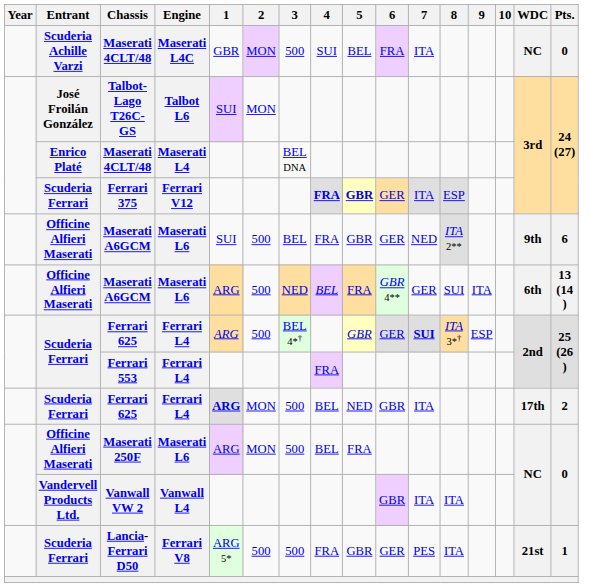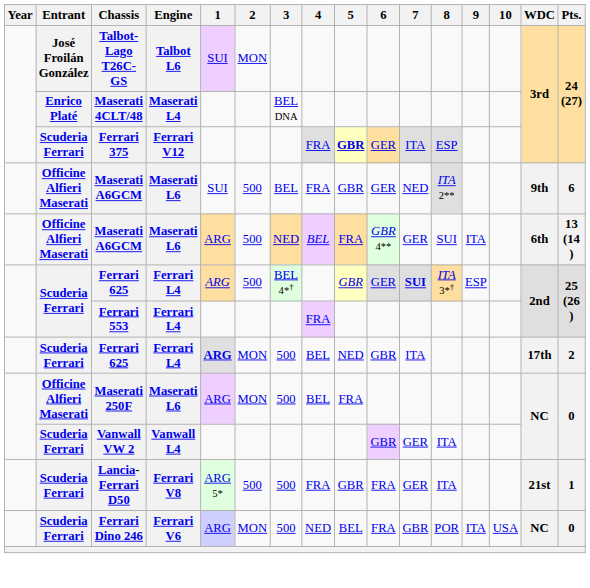 <table class="wikitable" style="text-align:center; font-size:90%">
 <tr>
 <th>Year</th>
 <th>Entrant</th>
 <th>Chassis</th>
 <th>Engine</th>
 <th>1</th>
 <th>2</th>
 <th>3</th>
 <th>4</th>
 <th>5</th>
 <th>6</th>
 <th>7</th>
 <th>8</th>
 <th>9</th>
 <th>10</th>
 <th>WDC</th>
 <th>Pts.</th>
-</tr>
-<tr>
-<td></td>
-<th><a href='#'>Scuderia Achille Varzi</a></th>
-<th><a href='#'>Maserati</a> <a href='#'>4CLT/48</a></th>
-<th><a href='#'>Maserati</a> <a href='#'>L4</a><a href='#'>C</a></th>
-<td><a href='#'>GBR</a></td>
-<td style="background:#EFCFFF;"><a href='#'>MON</a><br></td>
-<td><a href='#'>500</a></td>
-<td><a href='#'>SUI</a></td>
-<td><a href='#'>BEL</a></td>
-<td style="background:#EFCFFF;"><a href='#'>FRA</a><br></td>
-<td><a href='#'>ITA</a></td>
-<td></td>
-<td></td>
-<td></td>
-<th>NC</th>
-<th>0</th>
 </tr>
 <tr>
 <td rowspan="3"></td>
 <th>José Froilán González</th>
 <th><a href='#'>Talbot-Lago</a> <a href='#'>T26C-GS</a></th>
 <th><a href='#'>Talbot</a> <a href='#'>L6</a></th>
 <td style="background:#EFCFFF;"><a href='#'>SUI</a><br></td>
 <td><a href='#'>MON</a></td>
 <td></td>
 <td></td>
 <td></td>
 <td></td>
 <td></td>
 <td></td>
 <td></td>
 <td></td>
 <td rowspan="3" style="background:#FFDF9F;"><strong>3rd</strong></td>
 <td rowspan="3" style="background:#FFDF9F;"><strong>24<br>(27)</strong></td>
 </tr>
 <tr>
 <th><a href='#'>Enrico Platé</a></th>
 <th><a href='#'>Maserati</a> <a href='#'>4CLT/48</a></th>
 <th><a href='#'>Maserati</a> <a href='#'>L4</a></th>
 <td></td>
 <td></td>
 <td><a href='#'>BEL</a><br><small>DNA</small></td>
 <td></td>
 <td></td>
 <td></td>
 <td></td>
 <td></td>
 <td></td>
 <td></td>
 </tr>
 <tr>
 <th><a href='#'>Scuderia Ferrari</a></th>
 <th><a href='#'>Ferrari</a> <a href='#'>375</a></th>
 <th><a href='#'>Ferrari</a> <a href='#'>V12</a></th>
 <td></td>
 <td></td>
 <td></td>
-<td style="background:#DFDFDF;"><strong><a href='#'>FRA</a><br></strong></td>
+<td style="background:#DFDFDF;"><a href='#'>FRA</a><br></td>
 <td style="background:#FFFFBF;"><strong><a href='#'>GBR</a></strong><br></td>
 <td style="background:#FFDF9F;"><a href='#'>GER</a><br></td>
 <td style="background:#DFDFDF;"><a href='#'>ITA</a><br></td>
 <td style="background:#DFDFDF;"><a href='#'>ESP</a><br></td>
 <td></td>
 <td></td>
 </tr>
 <tr>
 <td></td>
 <th><a href='#'>Officine Alfieri Maserati</a></th>
 <th><a href='#'>Maserati</a> <a href='#'>A6GCM</a></th>
 <th><a href='#'>Maserati</a> <a href='#'>L6</a></th>
 <td><a href='#'>SUI</a></td>
 <td><a href='#'>500</a></td>
 <td><a href='#'>BEL</a></td>
 <td><a href='#'>FRA</a></td>
 <td><a href='#'>GBR</a></td>
 <td><a href='#'>GER</a></td>
 <td><a href='#'>NED</a></td>
 <td style="background:#DFDFDF;"><em><a href='#'>ITA</a></em><br><small>2**</small></td>
 <td></td>
 <td></td>
 <th>9th</th>
 <th>6 </th>
 </tr>
 <tr>
 <td></td>
 <th><a href='#'>Officine Alfieri Maserati</a></th>
 <th><a href='#'>Maserati</a> <a href='#'>A6GCM</a></th>
 <th><a href='#'>Maserati</a> <a href='#'>L6</a></th>
 <td style="background:#FFDF9F;"><a href='#'>ARG</a><br></td>
 <td><a href='#'>500</a></td>
 <td style="background:#FFDF9F;"><a href='#'>NED</a><br></td>
 <td style="background:#EFCFFF;"><em><a href='#'>BEL</a></em><br></td>
 <td style="background:#FFDF9F;"><a href='#'>FRA</a><br></td>
 <td style="background:#DFFFDF;"><em><a href='#'>GBR</a></em><br><small>4**</small></td>
 <td><a href='#'>GER</a></td>
 <td><a href='#'>SUI</a></td>
 <td><a href='#'>ITA</a></td>
 <td></td>
 <th>6th</th>
 <th>13 <br>(14 )</th>
 </tr>
 <tr>
 <td rowspan="2"></td>
 <th rowspan="2"><a href='#'>Scuderia Ferrari</a></th>
 <th><a href='#'>Ferrari</a> <a href='#'>625</a></th>
 <th><a href='#'>Ferrari</a> <a href='#'>L4</a></th>
 <td style="background:#FFDF9F;"><em><a href='#'>ARG</a></em><br></td>
 <td><a href='#'>500</a></td>
 <td style="background:#DFFFDF;"><a href='#'>BEL</a><br><small>4*<sup>†</sup></small></td>
 <td></td>
 <td style="background:#FFFFBF;"><em><a href='#'>GBR</a></em><br></td>
 <td style="background:#DFDFDF;"><a href='#'>GER</a><br></td>
 <td style="background:#DFDFDF;"><strong><a href='#'>SUI</a></strong><br></td>
 <td style="background:#FFDF9F;"><em><a href='#'>ITA</a></em><br><small>3*<sup>†</sup></small></td>
 <td><a href='#'>ESP</a></td>
 <td></td>
 <td rowspan="2" style="background:#DFDFDF;"><strong>2nd</strong></td>
 <td rowspan="2" style="background:#DFDFDF;"><strong>25 <br>(26 )</strong></td>
 </tr>
 <tr>
 <th><a href='#'>Ferrari</a> <a href='#'>553</a></th>
 <th><a href='#'>Ferrari</a> <a href='#'>L4</a></th>
 <td></td>
 <td></td>
 <td></td>
 <td style="background:#EFCFFF;"><a href='#'>FRA</a><br></td>
 <td></td>
 <td></td>
 <td></td>
 <td></td>
 <td></td>
 <td></td>
 </tr>
 <tr>
 <td></td>
 <th><a href='#'>Scuderia Ferrari</a></th>
 <th><a href='#'>Ferrari</a> <a href='#'>625</a></th>
 <th><a href='#'>Ferrari</a> <a href='#'>L4</a></th>
 <td style="background:#DFDFDF;"><strong><a href='#'>ARG</a></strong><br></td>
 <td><a href='#'>MON</a></td>
 <td><a href='#'>500</a></td>
 <td><a href='#'>BEL</a></td>
 <td><a href='#'>NED</a></td>
 <td><a href='#'>GBR</a></td>
 <td><a href='#'>ITA</a></td>
 <td></td>
 <td></td>
 <td></td>
 <th>17th</th>
 <th>2</th>
 </tr>
 <tr>
 <td rowspan="2"></td>
 <th><a href='#'>Officine Alfieri Maserati</a></th>
 <th><a href='#'>Maserati</a> <a href='#'>250F</a></th>
 <th><a href='#'>Maserati</a> <a href='#'>L6</a></th>
 <td style="background:#EFCFFF;"><a href='#'>ARG</a><br></td>
 <td><a href='#'>MON</a></td>
 <td><a href='#'>500</a></td>
 <td><a href='#'>BEL</a></td>
 <td><a href='#'>FRA</a></td>
 <td></td>
 <td></td>
 <td></td>
 <td></td>
 <td></td>
 <th rowspan="2">NC</th>
 <th rowspan="2">0</th>
 </tr>
 <tr>
-<th><a href='#'>Vandervell Products Ltd.</a></th>
+<th><a href='#'>Scuderia Ferrari</a></th>
 <th><a href='#'>Vanwall VW 2</a></th>
 <th><a href='#'>Vanwall</a> <a href='#'>L4</a></th>
 <td></td>
 <td></td>
 <td></td>
 <td></td>
 <td></td>
 <td style="background:#EFCFFF;"><a href='#'>GBR</a><br></td>
-<td><a href='#'>ITA</a></td>
+<td><a href='#'>GER</a></td>
 <td><a href='#'>ITA</a></td>
 <td></td>
 <td></td>
 </tr>
 <tr>
 <td></td>
 <th><a href='#'>Scuderia Ferrari</a></th>
 <th><a href='#'>Lancia</a>-<a href='#'>Ferrari</a> <a href='#'>D50</a></th>
 <th><a href='#'>Ferrari</a> <a href='#'>V8</a></th>
 <td style="background:#DFFFDF;"><a href='#'>ARG</a><br><small>5*</small></td>
 <td><a href='#'>500</a></td>
 <td><a href='#'>500</a></td>
 <td><a href='#'>FRA</a></td>
 <td><a href='#'>GBR</a></td>
+<td><a href='#'>FRA</a></td>
 <td><a href='#'>GER</a></td>
-<td><a href='#'>PES</a></td>
 <td><a href='#'>ITA</a></td>
 <td></td>
 <td></td>
 <th>21st</th>
 <th>1</th>
 </tr>
 <tr>
+<td></td>
+<th><a href='#'>Scuderia Ferrari</a></th>
+<th><a href='#'>Ferrari</a> <a href='#'>Dino 246</a></th>
+<th><a href='#'>Ferrari</a> <a href='#'>V6</a></th>
+<td style="background:#CFCFFF;"><a href='#'>ARG</a><br></td>
+<td><a href='#'>MON</a></td>
+<td><a href='#'>500</a></td>
+<td><a href='#'>NED</a></td>
+<td><a href='#'>BEL</a></td>
+<td><a href='#'>FRA</a></td>
+<td><a href='#'>GBR</a></td>
+<td><a href='#'>POR</a></td>
+<td><a href='#'>ITA</a></td>
+<td><a href='#'>USA</a></td>
+<th>NC</th>
+<th>0</th>
+</tr>
+<tr>
 <th colspan="16"></th>
 </tr>
 </table>
